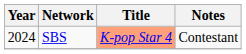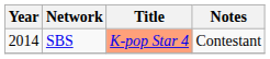 <table class="wikitable">
 <tr>
 <th>Year</th>
 <th>Network</th>
 <th>Title</th>
 <th>Notes</th>
 </tr>
 <tr>
-<td>2024</td>
+<td>2014</td>
 <td><a href='#'>SBS</a></td>
 <td style="background: lightsalmon;"><em><a href='#'>K-pop Star 4</a></em></td>
 <td>Contestant</td>
 </tr>
 <tr>
 </tr>
 </table>
